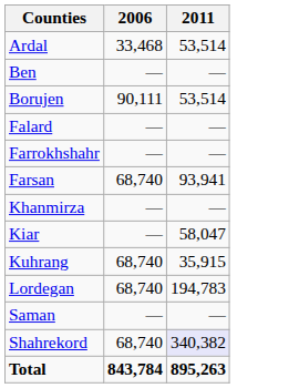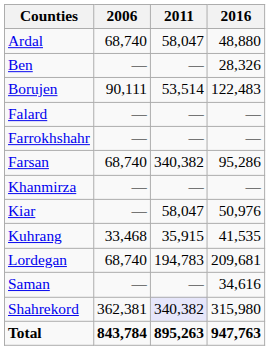 <table class="wikitable">
 <tr>
 <th>Counties</th>
 <th>2006</th>
 <th>2011</th>
+<th>2016</th>
 </tr>
 <tr>
 <td><a href='#'>Ardal</a></td>
-<td style="text-align: right;">33,468</td>
-<td style="text-align: right;">53,514</td>
+<td style="text-align: right;">68,740</td>
+<td style="text-align: right;">58,047</td>
+<td style="text-align: right;">48,880</td>
 </tr>
 <tr>
 <td><a href='#'>Ben</a></td>
 <td style="text-align: right;">—</td>
 <td style="text-align: right;">—</td>
+<td style="text-align: right;">28,326</td>
 </tr>
 <tr>
 <td><a href='#'>Borujen</a></td>
 <td style="text-align: right;">90,111</td>
 <td style="text-align: right;">53,514</td>
+<td style="text-align: right;">122,483</td>
 </tr>
 <tr>
 <td><a href='#'>Falard</a></td>
+<td style="text-align: right;">—</td>
 <td style="text-align: right;">—</td>
 <td style="text-align: right;">—</td>
 </tr>
 <tr>
 <td><a href='#'>Farrokhshahr</a></td>
 <td style="text-align: right;">—</td>
 <td style="text-align: right;">—</td>
+<td style="text-align: right;">—</td>
 </tr>
 <tr>
 <td><a href='#'>Farsan</a></td>
 <td style="text-align: right;">68,740</td>
-<td style="text-align: right;">93,941</td>
+<td style="text-align: right;">340,382</td>
+<td style="text-align: right;">95,286</td>
 </tr>
 <tr>
 <td><a href='#'>Khanmirza</a></td>
+<td style="text-align: right;">—</td>
 <td style="text-align: right;">—</td>
 <td style="text-align: right;">—</td>
 </tr>
 <tr>
 <td><a href='#'>Kiar</a></td>
 <td style="text-align: right;">—</td>
 <td style="text-align: right;">58,047</td>
+<td style="text-align: right;">50,976</td>
 </tr>
 <tr>
 <td><a href='#'>Kuhrang</a></td>
-<td style="text-align: right;">68,740</td>
+<td style="text-align: right;">33,468</td>
 <td style="text-align: right;">35,915</td>
+<td style="text-align: right;">41,535</td>
 </tr>
 <tr>
 <td><a href='#'>Lordegan</a></td>
 <td style="text-align: right;">68,740</td>
 <td style="text-align: right;">194,783</td>
+<td style="text-align: right;">209,681</td>
 </tr>
 <tr>
 <td><a href='#'>Saman</a></td>
 <td style="text-align: right;">—</td>
 <td style="text-align: right;">—</td>
+<td style="text-align: right;">34,616</td>
 </tr>
 <tr>
 <td><a href='#'>Shahrekord</a></td>
-<td style="text-align: right;">68,740</td>
+<td style="text-align: right;">362,381</td>
 <td style="background: lavender; text-align: right;">340,382</td>
+<td style="text-align: right;">315,980</td>
 </tr>
 <tr>
 <td><strong>Total</strong></td>
 <td style="text-align: right;"><strong>843,784</strong></td>
 <td style="text-align: right;"><strong>895,263</strong></td>
+<td style="text-align: right;"><strong>947,763</strong></td>
 </tr>
 </table>
